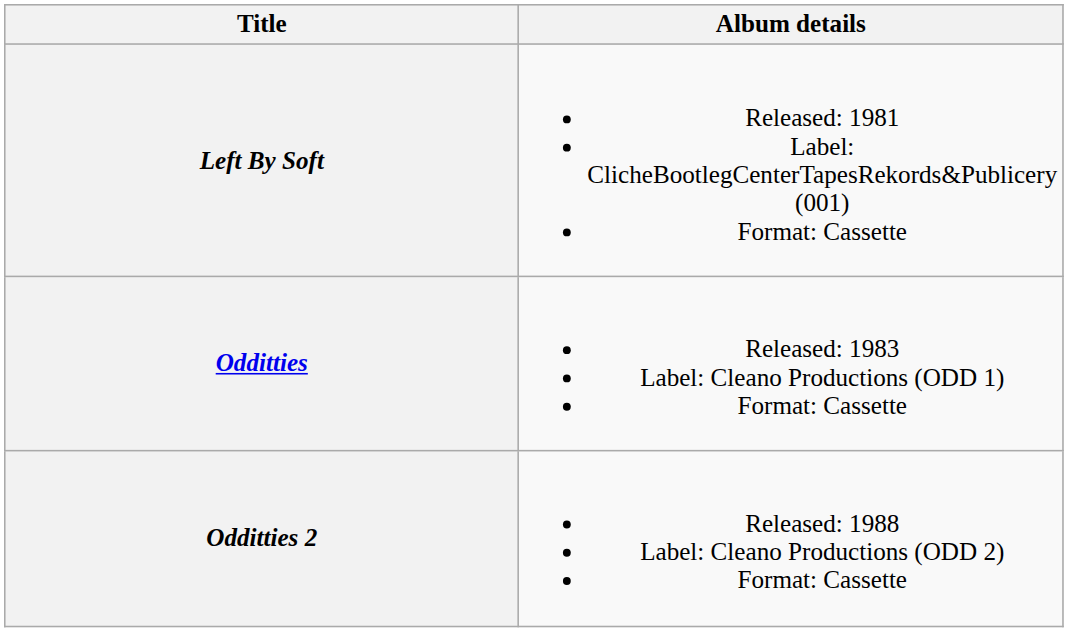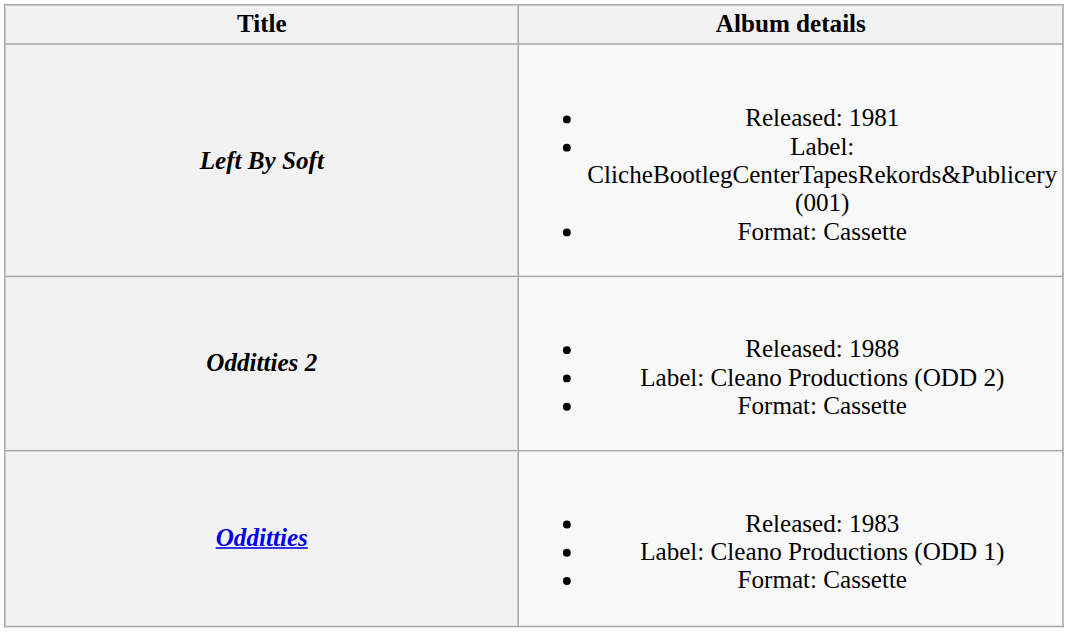 <table class="wikitable plainrowheaders" style="text-align:center;" border="1">
 <tr>
 <th scope="col" rowspan="1" style="width:20em;">Title</th>
 <th scope="col" rowspan="1" style="width:20em;">Album details</th>
 </tr>
 <tr>
 <th scope="row"><em>Left By Soft</em></th>
 <td><br><ul><li>Released: 1981</li><li>Label: ClicheBootlegCenterTapesRekords&Publicery (001)</li><li>Format: Cassette</li></ul></td>
 </tr>
 <tr>
+<th scope="row"><em>Odditties 2</em></th>
+<td><br><ul><li>Released: 1988</li><li>Label: Cleano Productions (ODD 2)</li><li>Format: Cassette</li></ul></td>
+</tr>
+<tr>
 <th scope="row"><em><a href='#'>Odditties</a></em></th>
 <td><br><ul><li>Released: 1983</li><li>Label: Cleano Productions (ODD 1)</li><li>Format: Cassette</li></ul></td>
 </tr>
-<tr>
-<th scope="row"><em>Odditties 2</em></th>
-<td><br><ul><li>Released: 1988</li><li>Label: Cleano Productions (ODD 2)</li><li>Format: Cassette</li></ul></td>
-</tr>
 </table>
